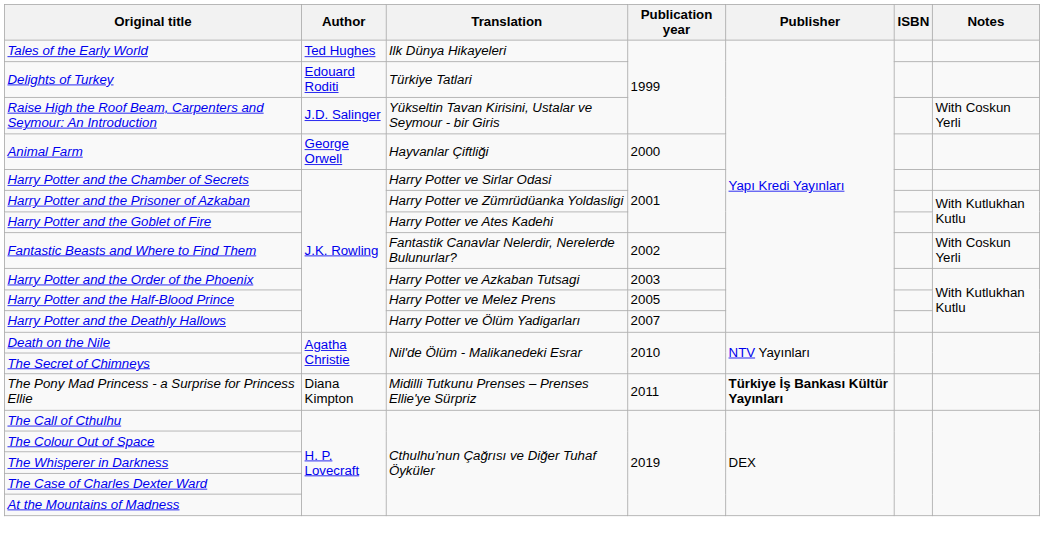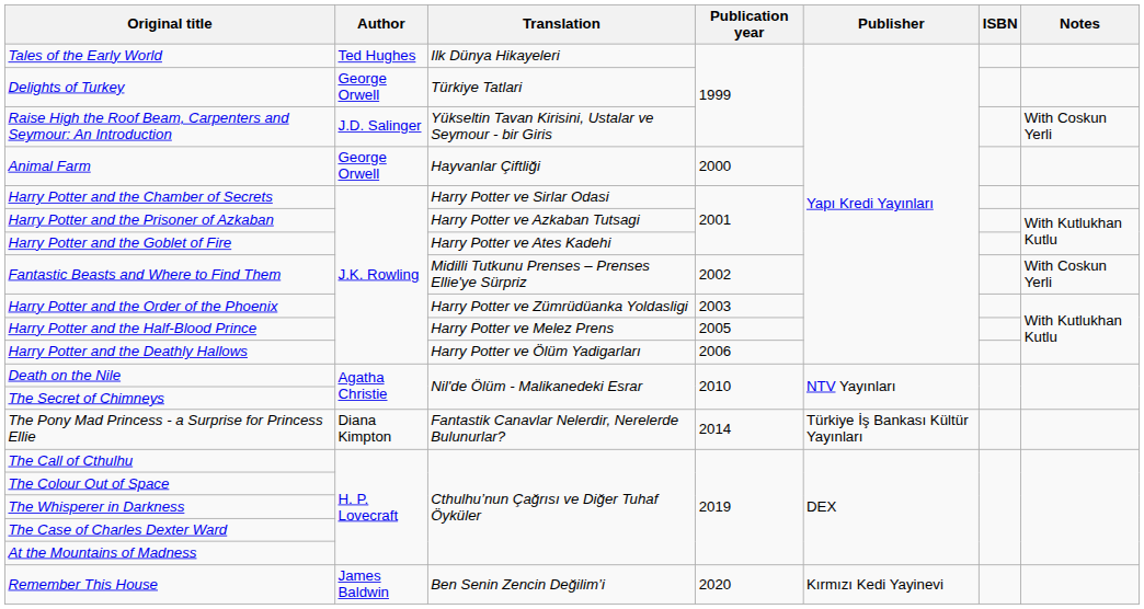 <table class="wikitable sortable">
 <tr>
 <th>Original title</th>
 <th>Author</th>
 <th>Translation</th>
 <th>Publication year</th>
 <th>Publisher</th>
 <th>ISBN</th>
 <th class="unsortable">Notes</th>
 </tr>
 <tr>
 <td><em><a href='#'>Tales of the Early World</a></em></td>
 <td><a href='#'>Ted Hughes</a></td>
 <td><em>Ilk Dünya Hikayeleri</em></td>
 <td rowspan="3">1999</td>
 <td rowspan="11"><a href='#'>Yapı Kredi Yayınları</a></td>
 <td></td>
 <td></td>
 </tr>
 <tr>
 <td><em><a href='#'>Delights of Turkey</a></em></td>
-<td><a href='#'>Edouard Roditi</a></td>
+<td><a href='#'>George Orwell</a></td>
 <td><em>Türkiye Tatlari</em></td>
 <td></td>
 <td></td>
 </tr>
 <tr>
 <td><em><a href='#'>Raise High the Roof Beam, Carpenters and Seymour: An Introduction</a></em></td>
 <td><a href='#'>J.D. Salinger</a></td>
 <td><em>Yükseltin Tavan Kirisini, Ustalar ve Seymour - bir Giris</em></td>
 <td></td>
 <td>With Coskun Yerli</td>
 </tr>
 <tr>
 <td><em><a href='#'>Animal Farm</a></em></td>
 <td><a href='#'>George Orwell</a></td>
 <td><em>Hayvanlar Çiftliği</em></td>
 <td>2000</td>
 <td></td>
 <td></td>
 </tr>
 <tr>
 <td><em><a href='#'>Harry Potter and the Chamber of Secrets</a></em></td>
 <td rowspan="7"><a href='#'>J.K. Rowling</a></td>
 <td><em>Harry Potter ve Sirlar Odasi</em></td>
 <td rowspan="3">2001</td>
 <td></td>
 <td></td>
 </tr>
 <tr>
 <td><em><a href='#'>Harry Potter and the Prisoner of Azkaban</a></em></td>
-<td><em>Harry Potter ve Zümrüdüanka Yoldasligi</em></td>
+<td><em>Harry Potter ve Azkaban Tutsagi</em></td>
 <td></td>
 <td rowspan="2">With Kutlukhan Kutlu</td>
 </tr>
 <tr>
 <td><em><a href='#'>Harry Potter and the Goblet of Fire</a></em></td>
 <td><em>Harry Potter ve Ates Kadehi</em></td>
 <td></td>
 </tr>
 <tr>
 <td><em><a href='#'>Fantastic Beasts and Where to Find Them</a></em></td>
-<td><em>Fantastik Canavlar Nelerdir, Nerelerde Bulunurlar?</em></td>
+<td><em>Midilli Tutkunu Prenses – Prenses Ellie'ye Sürpriz</em></td>
 <td>2002</td>
 <td></td>
 <td>With Coskun Yerli</td>
 </tr>
 <tr>
 <td><em><a href='#'>Harry Potter and the Order of the Phoenix</a></em></td>
-<td><em>Harry Potter ve Azkaban Tutsagi</em></td>
+<td><em>Harry Potter ve Zümrüdüanka Yoldasligi</em></td>
 <td>2003</td>
 <td></td>
 <td rowspan="3">With Kutlukhan Kutlu</td>
 </tr>
 <tr>
 <td><em><a href='#'>Harry Potter and the Half-Blood Prince</a></em></td>
 <td><em>Harry Potter ve Melez Prens</em></td>
 <td>2005</td>
 <td></td>
 </tr>
 <tr>
 <td><em><a href='#'>Harry Potter and the Deathly Hallows</a></em></td>
 <td><em>Harry Potter ve Ölüm Yadigarları</em></td>
-<td>2007</td>
+<td>2006</td>
 <td></td>
 </tr>
 <tr>
 <td><em><a href='#'>Death on the Nile</a></em></td>
 <td rowspan="2"><a href='#'>Agatha Christie</a></td>
 <td rowspan="2"><em>Nil'de Ölüm - Malikanedeki Esrar</em></td>
 <td rowspan="2">2010</td>
 <td rowspan="2"><a href='#'>NTV</a> Yayınları</td>
 <td rowspan="2"></td>
 <td rowspan="2"></td>
 </tr>
 <tr>
 <td><em><a href='#'>The Secret of Chimneys</a></em></td>
 </tr>
 <tr>
 <td><em>The Pony Mad Princess - a Surprise for Princess Ellie</em></td>
 <td>Diana Kimpton</td>
-<td><em>Midilli Tutkunu Prenses – Prenses Ellie'ye Sürpriz</em></td>
-<td>2011</td>
-<td><strong>Türkiye İş Bankası Kültür Yayınları</strong></td>
+<td><em>Fantastik Canavlar Nelerdir, Nerelerde Bulunurlar?</em></td>
+<td>2014</td>
+<td>Türkiye İş Bankası Kültür Yayınları</td>
 <td></td>
 <td></td>
 </tr>
 <tr>
 <td><em><a href='#'>The Call of Cthulhu</a></em></td>
 <td rowspan="5"><a href='#'>H. P. Lovecraft</a></td>
 <td rowspan="5"><em>Cthulhu’nun Çağrısı ve Diğer Tuhaf Öyküler</em></td>
 <td rowspan="5">2019</td>
 <td rowspan="5">DEX</td>
 <td rowspan="5"></td>
 <td rowspan="5"></td>
 </tr>
 <tr>
 <td><em><a href='#'>The Colour Out of Space</a></em></td>
 </tr>
 <tr>
 <td><em><a href='#'>The Whisperer in Darkness</a></em></td>
 </tr>
 <tr>
 <td><em><a href='#'>The Case of Charles Dexter Ward</a></em></td>
 </tr>
 <tr>
 <td><em><a href='#'>At the Mountains of Madness</a></em></td>
 </tr>
+<tr>
+<td><em><a href='#'>Remember This House</a></em></td>
+<td><a href='#'>James Baldwin</a></td>
+<td><em>Ben Senin Zencin Değilim’i</em></td>
+<td>2020</td>
+<td>Kırmızı Kedi Yayinevi</td>
+<td></td>
+<td></td>
+</tr>
 </table>
